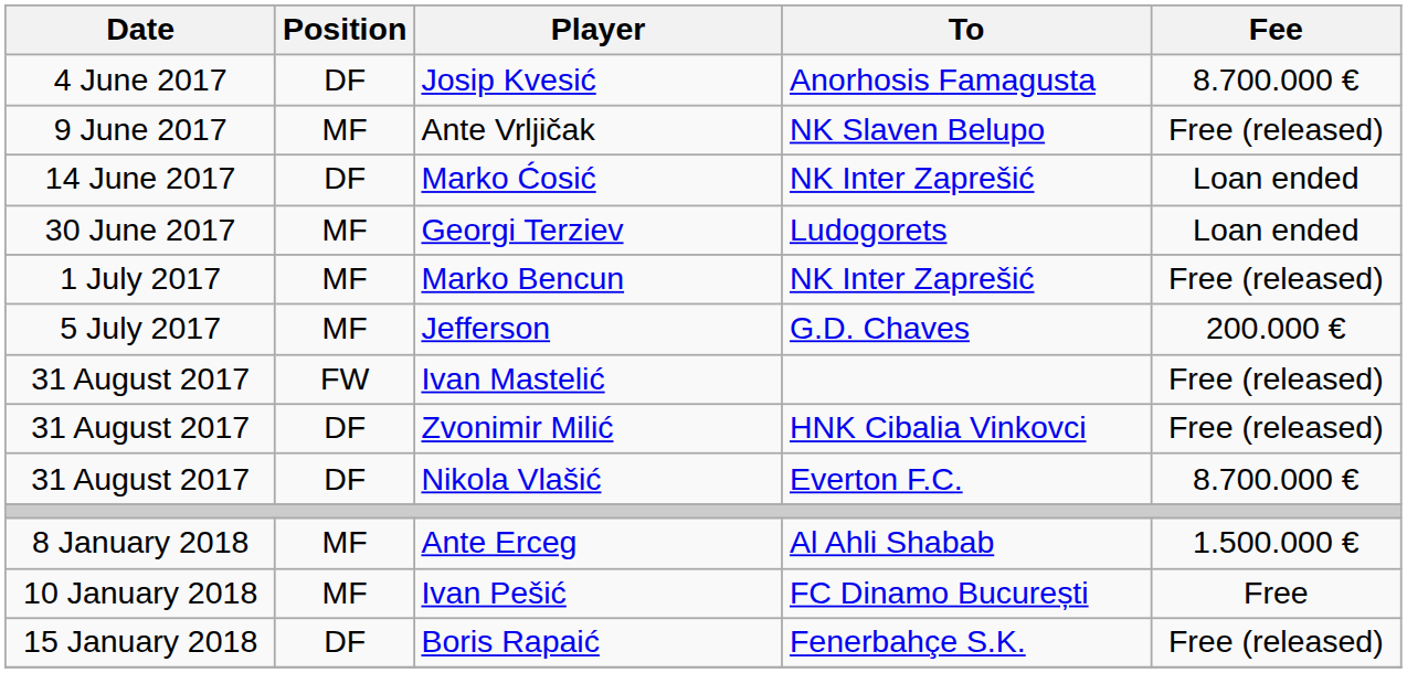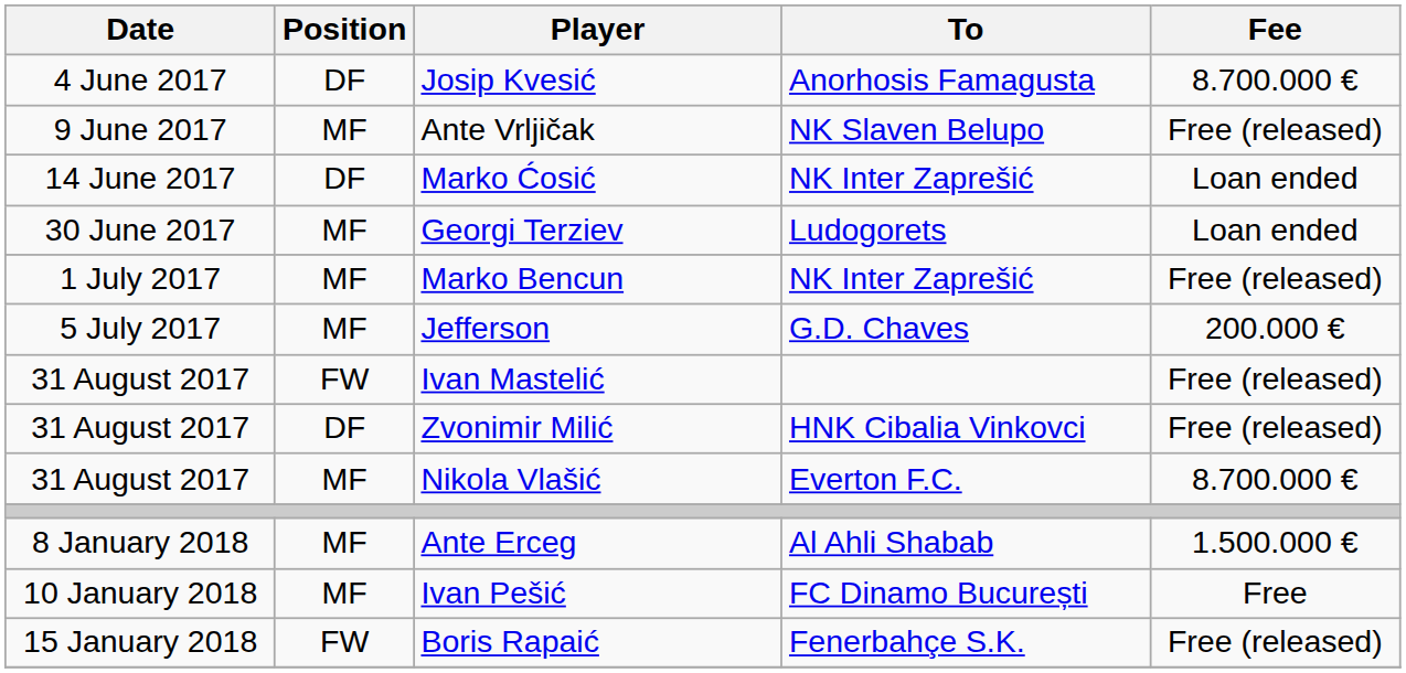 <table class="wikitable" style="text-align: center;">
 <tr>
 <th width=130>Date</th>
 <th width=60>Position</th>
 <th width=180>Player</th>
 <th width=180>To</th>
 <th width=120>Fee</th>
 </tr>
 <tr>
 <td>4 June 2017</td>
 <td>DF</td>
 <td style="text-align:left;"> <a href='#'>Josip Kvesić</a></td>
 <td style="text-align:left;"> <a href='#'>Anorhosis Famagusta</a></td>
 <td>8.700.000 €</td>
 </tr>
 <tr>
 <td>9 June 2017</td>
 <td>MF</td>
 <td style="text-align:left;"> Ante Vrljičak</td>
 <td style="text-align:left;"> <a href='#'>NK Slaven Belupo</a></td>
 <td>Free (released)</td>
 </tr>
 <tr>
 <td>14 June 2017</td>
 <td>DF</td>
 <td style="text-align:left;"> <a href='#'>Marko Ćosić</a></td>
 <td style="text-align:left;"> <a href='#'>NK Inter Zaprešić</a></td>
 <td>Loan ended</td>
 </tr>
 <tr>
 <td>30 June 2017</td>
 <td>MF</td>
 <td style="text-align:left;"> <a href='#'>Georgi Terziev</a></td>
 <td style="text-align:left;"> <a href='#'>Ludogorets</a></td>
 <td>Loan ended</td>
 </tr>
 <tr>
 <td>1 July 2017</td>
 <td>MF</td>
 <td style="text-align:left;"> <a href='#'>Marko Bencun</a></td>
 <td style="text-align:left;"> <a href='#'>NK Inter Zaprešić</a></td>
 <td>Free (released)</td>
 </tr>
 <tr>
 <td>5 July 2017</td>
 <td>MF</td>
 <td style="text-align:left;"> <a href='#'>Jefferson</a></td>
 <td style="text-align:left;"> <a href='#'>G.D. Chaves</a></td>
 <td>200.000 €</td>
 </tr>
 <tr>
 <td>31 August 2017</td>
 <td>FW</td>
 <td style="text-align:left;"> <a href='#'>Ivan Mastelić</a></td>
 <td style="text-align:left;"></td>
 <td>Free (released)</td>
 </tr>
 <tr>
 <td>31 August 2017</td>
 <td>DF</td>
 <td style="text-align:left;"> <a href='#'>Zvonimir Milić</a></td>
 <td style="text-align:left;"> <a href='#'>HNK Cibalia Vinkovci</a></td>
 <td>Free (released)</td>
 </tr>
 <tr>
 <td>31 August 2017</td>
-<td>DF</td>
+<td>MF</td>
 <td style="text-align:left;"> <a href='#'>Nikola Vlašić</a></td>
 <td style="text-align:left;"> <a href='#'>Everton F.C.</a></td>
 <td>8.700.000 €</td>
 </tr>
 <tr style="color:#CCCCCC;background-color:#CCCCCC">
 <td colspan="6"></td>
 </tr>
 <tr>
 <td>8 January 2018</td>
 <td>MF</td>
 <td style="text-align:left;"> <a href='#'>Ante Erceg</a></td>
 <td style="text-align:left;"> <a href='#'>Al Ahli Shabab</a></td>
 <td>1.500.000 €</td>
 </tr>
 <tr>
 <td>10 January 2018</td>
 <td>MF</td>
 <td style="text-align:left;"> <a href='#'>Ivan Pešić</a></td>
 <td style="text-align:left;"> <a href='#'>FC Dinamo București</a></td>
 <td>Free</td>
 </tr>
 <tr>
 <td>15 January 2018</td>
-<td>DF</td>
+<td>FW</td>
 <td style="text-align:left;"> <a href='#'>Boris Rapaić</a></td>
 <td style="text-align:left;"> <a href='#'>Fenerbahçe S.K.</a></td>
 <td>Free (released)</td>
 </tr>
 <tr>
 </tr>
 </table>
